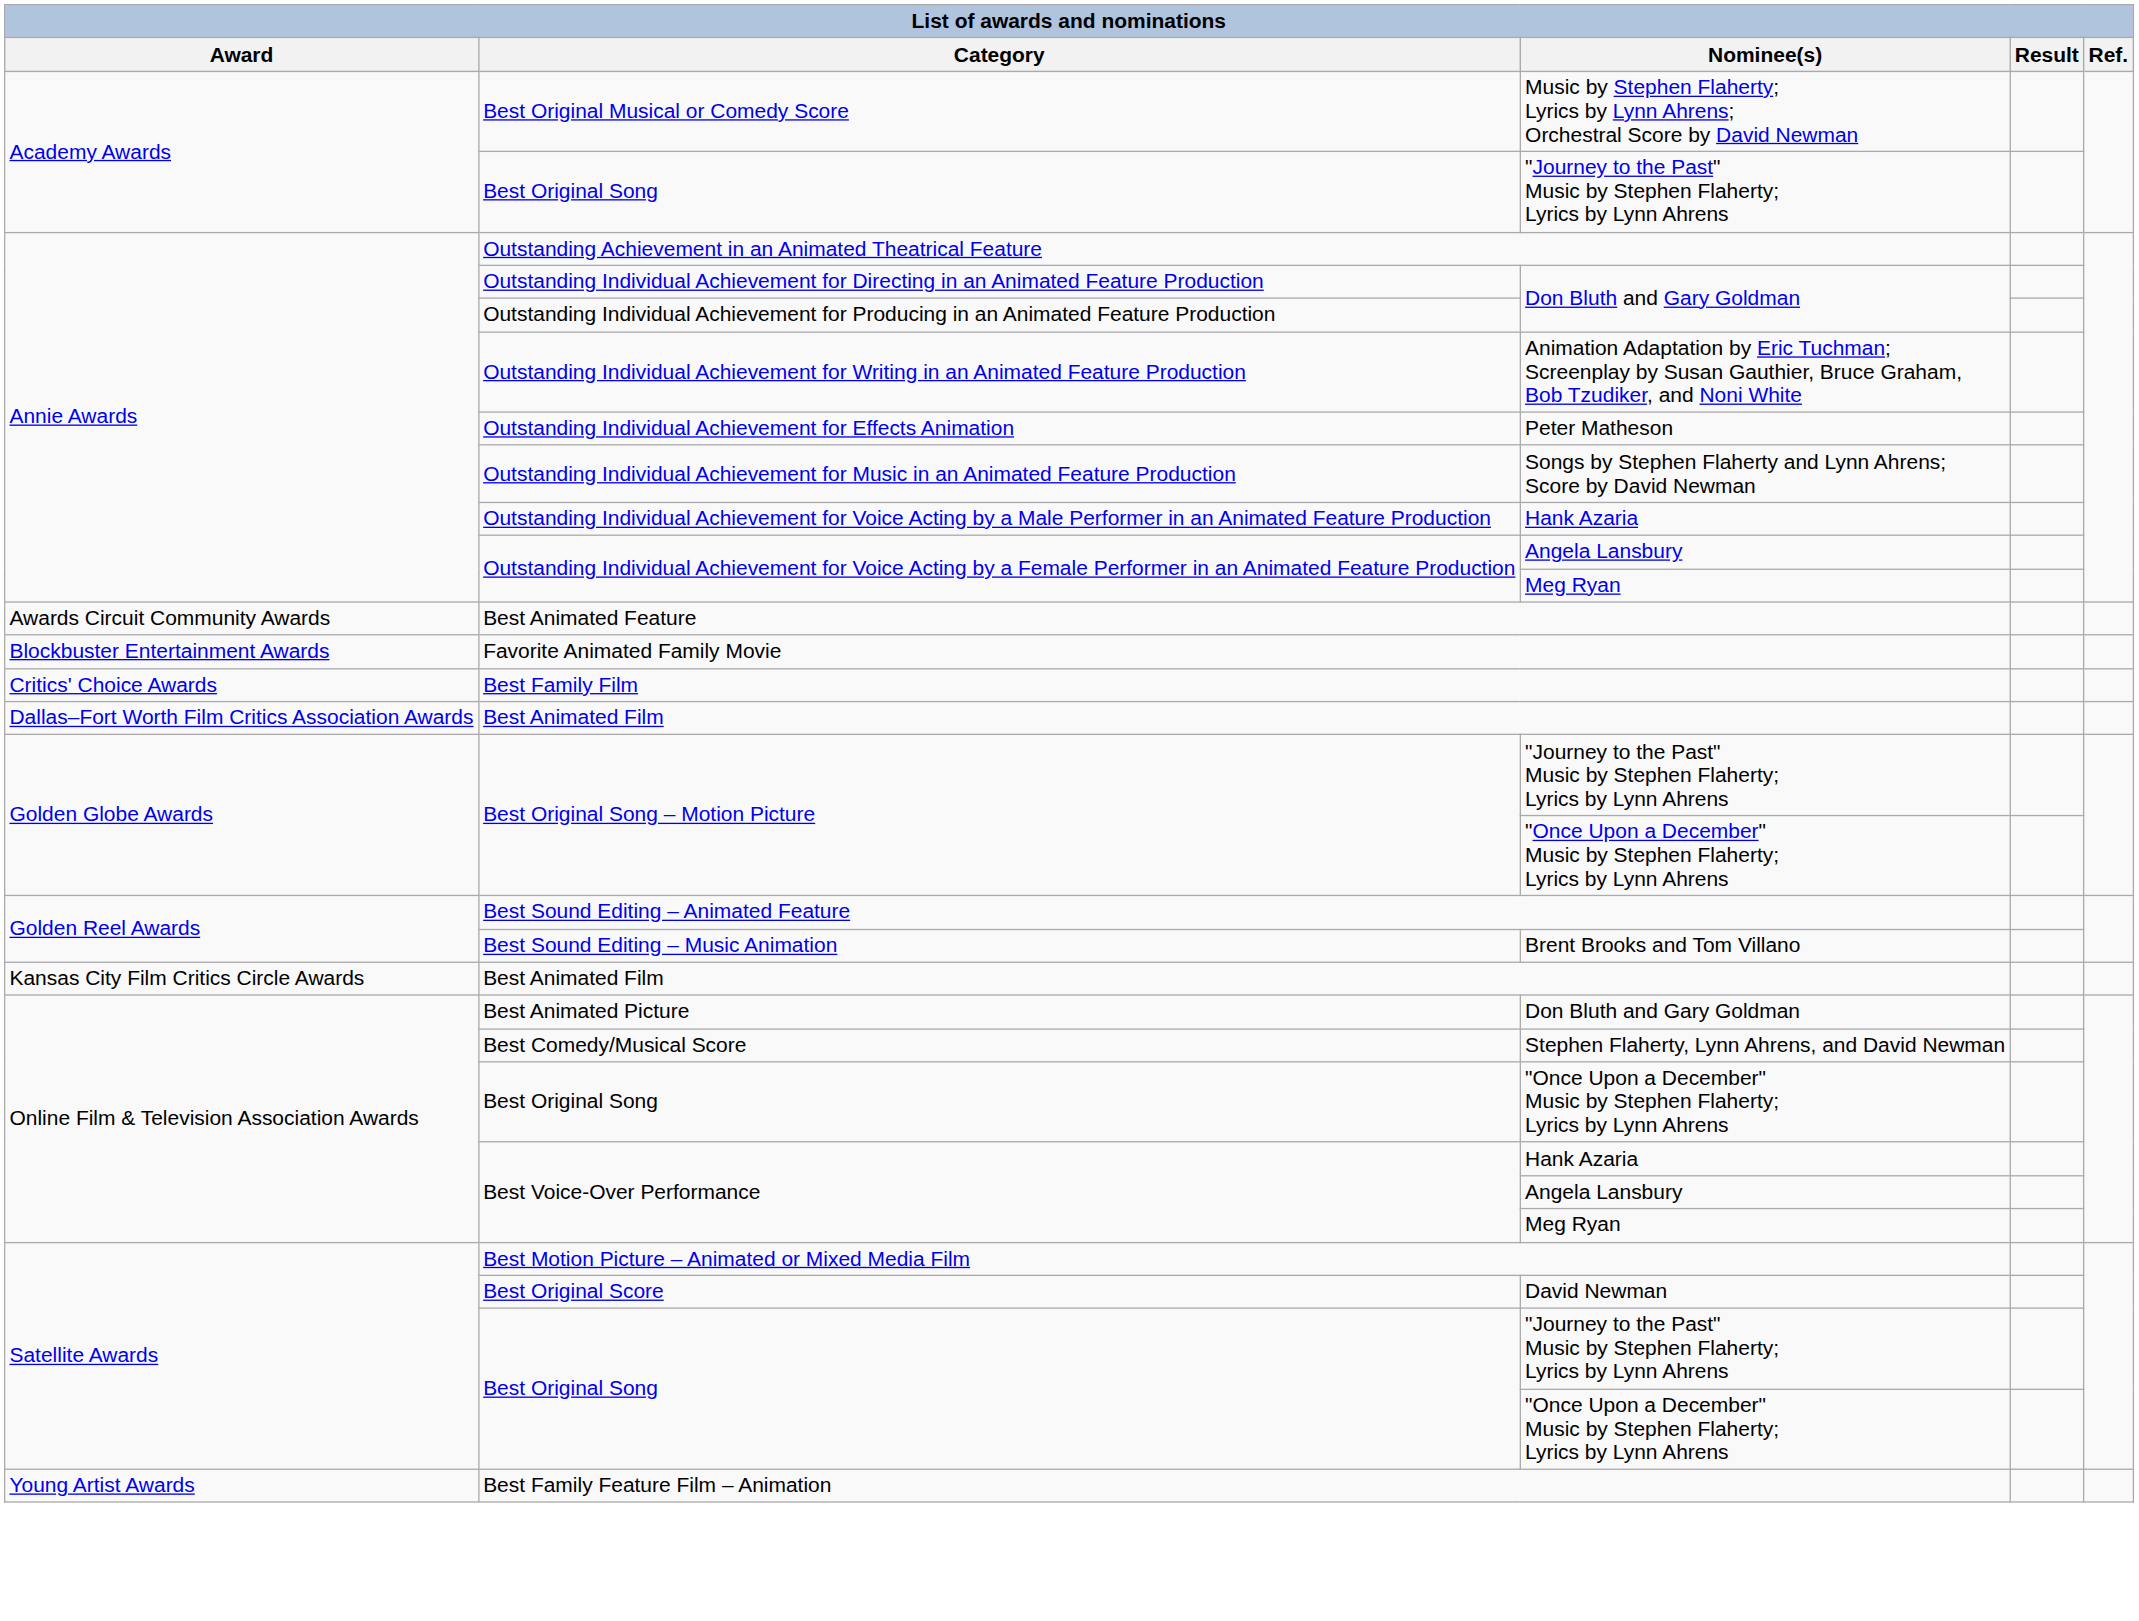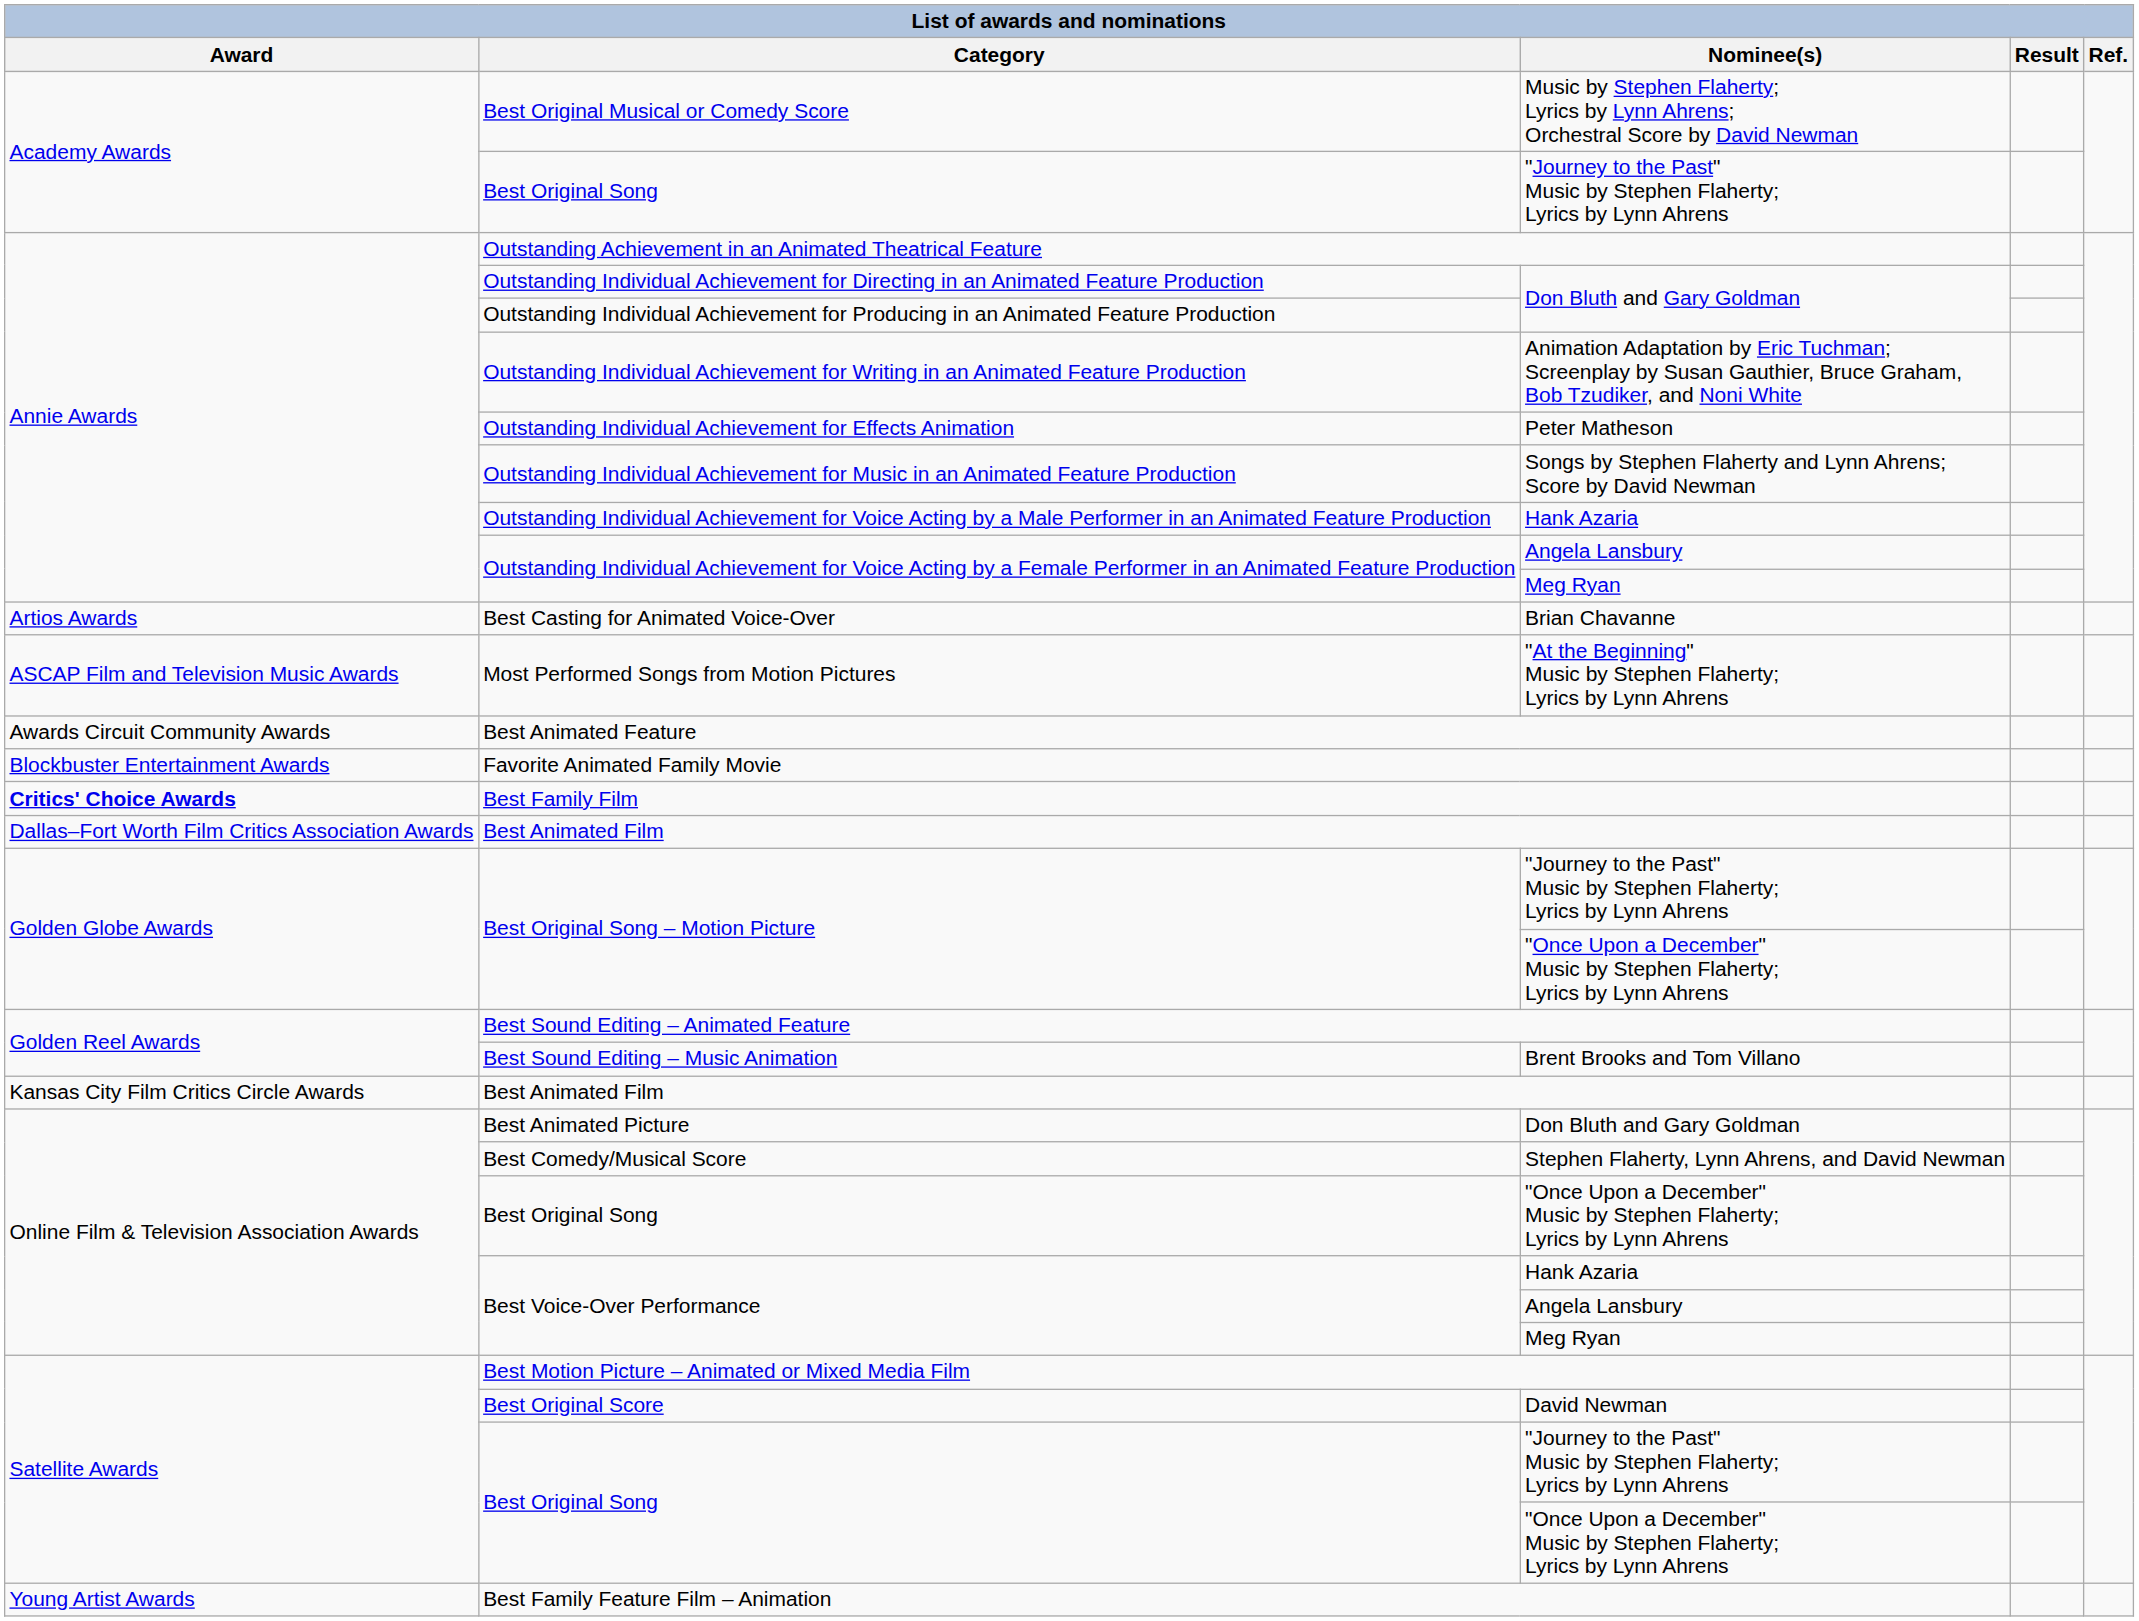 <table class="wikitable plainrowheaders">
 <tr style="background:#ccc; text-align:center;">
 <th colspan="5" style="background: LightSteelBlue;">List of awards and nominations</th>
 </tr>
 <tr style="background:#ccc; text-align:center;">
 <th>Award</th>
 <th>Category</th>
 <th>Nominee(s)</th>
 <th>Result</th>
 <th>Ref.</th>
 </tr>
 <tr>
 <td rowspan="2"><a href='#'>Academy Awards</a></td>
 <td><a href='#'>Best Original Musical or Comedy Score</a></td>
 <td>Music by <a href='#'>Stephen Flaherty</a>; <br> Lyrics by <a href='#'>Lynn Ahrens</a>; <br> Orchestral Score by <a href='#'>David Newman</a></td>
 <td></td>
 <td rowspan="2" align="center"></td>
 </tr>
 <tr>
 <td><a href='#'>Best Original Song</a></td>
 <td>"<a href='#'>Journey to the Past</a>" <br> Music by Stephen Flaherty; <br> Lyrics by Lynn Ahrens</td>
 <td></td>
 </tr>
 <tr>
 <td rowspan="9"><a href='#'>Annie Awards</a></td>
 <td colspan="2"><a href='#'>Outstanding Achievement in an Animated Theatrical Feature</a></td>
 <td></td>
 <td rowspan="9" align="center"></td>
 </tr>
 <tr>
 <td><a href='#'>Outstanding Individual Achievement for Directing in an Animated Feature Production</a></td>
 <td rowspan="2"><a href='#'>Don Bluth</a> and <a href='#'>Gary Goldman</a></td>
 <td></td>
 </tr>
 <tr>
 <td>Outstanding Individual Achievement for Producing in an Animated Feature Production</td>
 <td></td>
 </tr>
 <tr>
 <td><a href='#'>Outstanding Individual Achievement for Writing in an Animated Feature Production</a></td>
 <td>Animation Adaptation by <a href='#'>Eric Tuchman</a>; <br> Screenplay by Susan Gauthier, Bruce Graham, <br> <a href='#'>Bob Tzudiker</a>, and <a href='#'>Noni White</a></td>
 <td></td>
 </tr>
 <tr>
 <td><a href='#'>Outstanding Individual Achievement for Effects Animation</a></td>
 <td>Peter Matheson</td>
 <td></td>
 </tr>
 <tr>
 <td><a href='#'>Outstanding Individual Achievement for Music in an Animated Feature Production</a></td>
 <td>Songs by Stephen Flaherty and Lynn Ahrens; <br> Score by David Newman</td>
 <td></td>
 </tr>
 <tr>
 <td><a href='#'>Outstanding Individual Achievement for Voice Acting by a Male Performer in an Animated Feature Production</a></td>
 <td><a href='#'>Hank Azaria</a></td>
 <td></td>
 </tr>
 <tr>
 <td rowspan="2"><a href='#'>Outstanding Individual Achievement for Voice Acting by a Female Performer in an Animated Feature Production</a></td>
 <td><a href='#'>Angela Lansbury</a></td>
 <td></td>
 </tr>
 <tr>
 <td><a href='#'>Meg Ryan</a></td>
 <td></td>
 </tr>
 <tr>
+<td><a href='#'>Artios Awards</a></td>
+<td>Best Casting for Animated Voice-Over</td>
+<td>Brian Chavanne</td>
+<td></td>
+<td align="center"></td>
+</tr>
+<tr>
+<td><a href='#'>ASCAP Film and Television Music Awards</a></td>
+<td>Most Performed Songs from Motion Pictures</td>
+<td>"<a href='#'>At the Beginning</a>" <br> Music by Stephen Flaherty; <br> Lyrics by Lynn Ahrens</td>
+<td></td>
+<td align="center"></td>
+</tr>
+<tr>
 <td>Awards Circuit Community Awards</td>
 <td colspan="2">Best Animated Feature</td>
 <td></td>
 <td align="center"></td>
 </tr>
 <tr>
 <td><a href='#'>Blockbuster Entertainment Awards</a></td>
 <td colspan="2">Favorite Animated Family Movie</td>
 <td></td>
 <td align="center"></td>
 </tr>
 <tr>
-<td><a href='#'>Critics' Choice Awards</a></td>
+<td><strong><a href='#'>Critics' Choice Awards</a></strong></td>
 <td colspan="2"><a href='#'>Best Family Film</a></td>
 <td></td>
 <td align="center"></td>
 </tr>
 <tr>
 <td><a href='#'>Dallas–Fort Worth Film Critics Association Awards</a></td>
 <td colspan="2"><a href='#'>Best Animated Film</a></td>
 <td></td>
 <td align="center"></td>
 </tr>
 <tr>
 <td rowspan="2"><a href='#'>Golden Globe Awards</a></td>
 <td rowspan="2"><a href='#'>Best Original Song – Motion Picture</a></td>
 <td>"Journey to the Past" <br> Music by Stephen Flaherty; <br> Lyrics by Lynn Ahrens</td>
 <td></td>
 <td rowspan="2" align="center"></td>
 </tr>
 <tr>
 <td>"<a href='#'>Once Upon a December</a>" <br> Music by Stephen Flaherty; <br> Lyrics by Lynn Ahrens</td>
 <td></td>
 </tr>
 <tr>
 <td rowspan="2"><a href='#'>Golden Reel Awards</a></td>
 <td colspan="2"><a href='#'>Best Sound Editing – Animated Feature</a></td>
 <td></td>
 <td rowspan="2" align="center"></td>
 </tr>
 <tr>
 <td><a href='#'>Best Sound Editing – Music Animation</a></td>
 <td>Brent Brooks and Tom Villano</td>
 <td></td>
 </tr>
 <tr>
 <td>Kansas City Film Critics Circle Awards</td>
 <td colspan="2">Best Animated Film</td>
 <td></td>
 <td align="center"></td>
 </tr>
 <tr>
 <td rowspan="6">Online Film & Television Association Awards</td>
 <td>Best Animated Picture</td>
 <td>Don Bluth and Gary Goldman</td>
 <td></td>
 <td rowspan="6" align="center"></td>
 </tr>
 <tr>
 <td>Best Comedy/Musical Score</td>
 <td>Stephen Flaherty, Lynn Ahrens, and David Newman</td>
 <td></td>
 </tr>
 <tr>
 <td>Best Original Song</td>
 <td>"Once Upon a December" <br> Music by Stephen Flaherty; <br> Lyrics by Lynn Ahrens</td>
 <td></td>
 </tr>
 <tr>
 <td rowspan="3">Best Voice-Over Performance</td>
 <td>Hank Azaria</td>
 <td></td>
 </tr>
 <tr>
 <td>Angela Lansbury</td>
 <td></td>
 </tr>
 <tr>
 <td>Meg Ryan</td>
 <td></td>
 </tr>
 <tr>
 <td rowspan="4"><a href='#'>Satellite Awards</a></td>
 <td colspan="2"><a href='#'>Best Motion Picture – Animated or Mixed Media Film</a></td>
 <td></td>
 <td rowspan="4" align="center"></td>
 </tr>
 <tr>
 <td><a href='#'>Best Original Score</a></td>
 <td>David Newman</td>
 <td></td>
 </tr>
 <tr>
 <td rowspan="2"><a href='#'>Best Original Song</a></td>
 <td>"Journey to the Past" <br> Music by Stephen Flaherty; <br> Lyrics by Lynn Ahrens</td>
 <td></td>
 </tr>
 <tr>
 <td>"Once Upon a December" <br> Music by Stephen Flaherty; <br> Lyrics by Lynn Ahrens</td>
 <td></td>
 </tr>
 <tr>
 <td><a href='#'>Young Artist Awards</a></td>
 <td colspan="2">Best Family Feature Film – Animation</td>
 <td></td>
 <td align="center"></td>
 </tr>
 </table>
